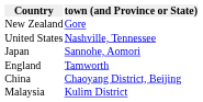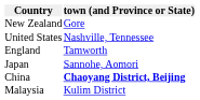 <table cellpadding="0">
 <tr>
 <th style="background:#efefef;">Country</th>
 <th style="background:#efefef;">town (and Province or State)</th>
 </tr>
 <tr>
 <td>New Zealand</td>
 <td><a href='#'>Gore</a></td>
 </tr>
 <tr>
 <td> United States</td>
 <td><a href='#'>Nashville, Tennessee</a></td>
 </tr>
 <tr>
+<td>England</td>
+<td><a href='#'>Tamworth</a></td>
+</tr>
+<tr>
 <td> Japan</td>
 <td><a href='#'>Sannohe, Aomori</a></td>
 </tr>
 <tr>
-<td>England</td>
-<td><a href='#'>Tamworth</a></td>
-</tr>
-<tr>
 <td> China</td>
-<td><a href='#'>Chaoyang District, Beijing</a></td>
+<td><strong><a href='#'>Chaoyang District, Beijing</a></strong></td>
 </tr>
 <tr>
 <td> Malaysia</td>
 <td><a href='#'>Kulim District</a></td>
 </tr>
 </table>
